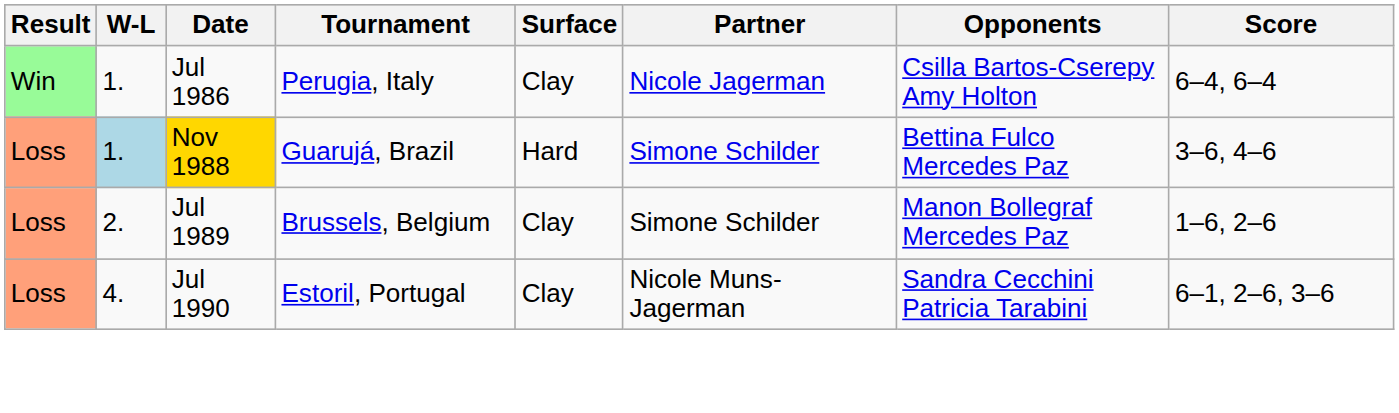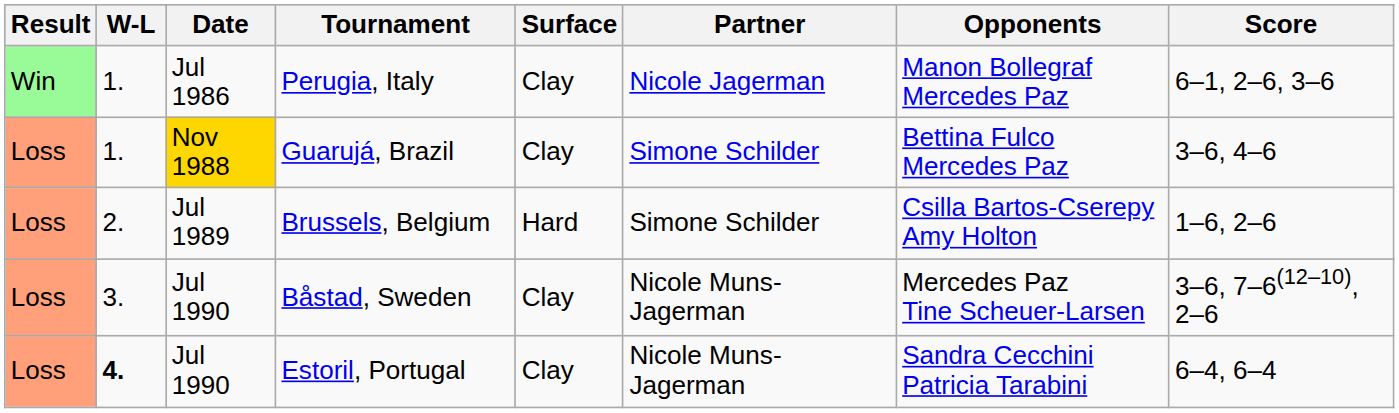 <table class="sortable wikitable">
 <tr>
 <th style="width:40px">Result</th>
 <th style="width:35px" class="unsortable">W-L</th>
 <th style="width:60px">Date</th>
 <th style="width:140px">Tournament</th>
 <th style="width:50px">Surface</th>
 <th style="width:160px">Partner</th>
 <th style="width:160px">Opponents</th>
 <th style="width:130px" class="unsortable">Score</th>
 </tr>
 <tr>
 <td style="background:#98fb98;">Win</td>
 <td>1.</td>
 <td>Jul 1986</td>
 <td><a href='#'>Perugia</a>, Italy</td>
 <td>Clay</td>
 <td> <a href='#'>Nicole Jagerman</a></td>
-<td> <a href='#'>Csilla Bartos-Cserepy</a> <br>  <a href='#'>Amy Holton</a></td>
-<td>6–4, 6–4</td>
+<td> <a href='#'>Manon Bollegraf</a> <br>  <a href='#'>Mercedes Paz</a></td>
+<td>6–1, 2–6, 3–6</td>
 </tr>
 <tr>
 <td style="background:#ffa07a;">Loss</td>
-<td style="background: lightblue;">1.</td>
+<td>1.</td>
 <td style="background: gold;">Nov 1988</td>
 <td><a href='#'>Guarujá</a>, Brazil</td>
-<td>Hard</td>
+<td>Clay</td>
 <td> <a href='#'>Simone Schilder</a></td>
 <td> <a href='#'>Bettina Fulco</a> <br>  <a href='#'>Mercedes Paz</a></td>
 <td>3–6, 4–6</td>
 </tr>
 <tr>
 <td style="background:#ffa07a;">Loss</td>
 <td>2.</td>
 <td>Jul 1989</td>
 <td><a href='#'>Brussels</a>, Belgium</td>
-<td>Clay</td>
+<td>Hard</td>
 <td> Simone Schilder</td>
-<td> <a href='#'>Manon Bollegraf</a> <br>  <a href='#'>Mercedes Paz</a></td>
+<td> <a href='#'>Csilla Bartos-Cserepy</a> <br>  <a href='#'>Amy Holton</a></td>
 <td>1–6, 2–6</td>
 </tr>
 <tr>
 <td style="background:#ffa07a;">Loss</td>
-<td>4.</td>
+<td>3.</td>
+<td>Jul 1990</td>
+<td><a href='#'>Båstad</a>, Sweden</td>
+<td>Clay</td>
+<td> Nicole Muns-Jagerman</td>
+<td> Mercedes Paz <br>  <a href='#'>Tine Scheuer-Larsen</a></td>
+<td>3–6, 7–6<sup>(12–10)</sup>, 2–6</td>
+</tr>
+<tr>
+<td style="background:#ffa07a;">Loss</td>
+<td><strong>4.</strong></td>
 <td>Jul 1990</td>
 <td><a href='#'>Estoril</a>, Portugal</td>
 <td>Clay</td>
 <td> Nicole Muns-Jagerman</td>
 <td> <a href='#'>Sandra Cecchini</a> <br>  <a href='#'>Patricia Tarabini</a></td>
-<td>6–1, 2–6, 3–6</td>
+<td>6–4, 6–4</td>
 </tr>
 </table>
